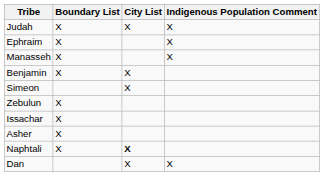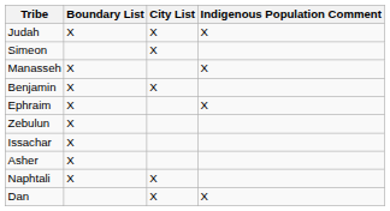 <table class =wikitable>
 <tr>
 <th>Tribe</th>
 <th>Boundary List</th>
 <th>City List</th>
 <th>Indigenous Population Comment</th>
 </tr>
 <tr>
 <td>Judah</td>
 <td>X</td>
 <td>X</td>
 <td>X</td>
 </tr>
 <tr>
-<td>Ephraim</td>
+<td>Simeon</td>
+<td></td>
 <td>X</td>
 <td></td>
-<td>X</td>
 </tr>
 <tr>
 <td>Manasseh</td>
 <td>X</td>
 <td></td>
 <td>X</td>
 </tr>
 <tr>
 <td>Benjamin</td>
 <td>X</td>
 <td>X</td>
 <td></td>
 </tr>
 <tr>
-<td>Simeon</td>
+<td>Ephraim</td>
+<td>X</td>
 <td></td>
 <td>X</td>
-<td></td>
 </tr>
 <tr>
 <td>Zebulun</td>
 <td>X</td>
 <td></td>
 <td></td>
 </tr>
 <tr>
 <td>Issachar</td>
 <td>X</td>
 <td></td>
 <td></td>
 </tr>
 <tr>
 <td>Asher</td>
 <td>X</td>
 <td></td>
 <td></td>
 </tr>
 <tr>
 <td>Naphtali</td>
 <td>X</td>
-<td><strong>X</strong></td>
+<td>X</td>
 <td></td>
 </tr>
 <tr>
 <td>Dan</td>
 <td></td>
 <td>X</td>
 <td>X</td>
 </tr>
 </table>
